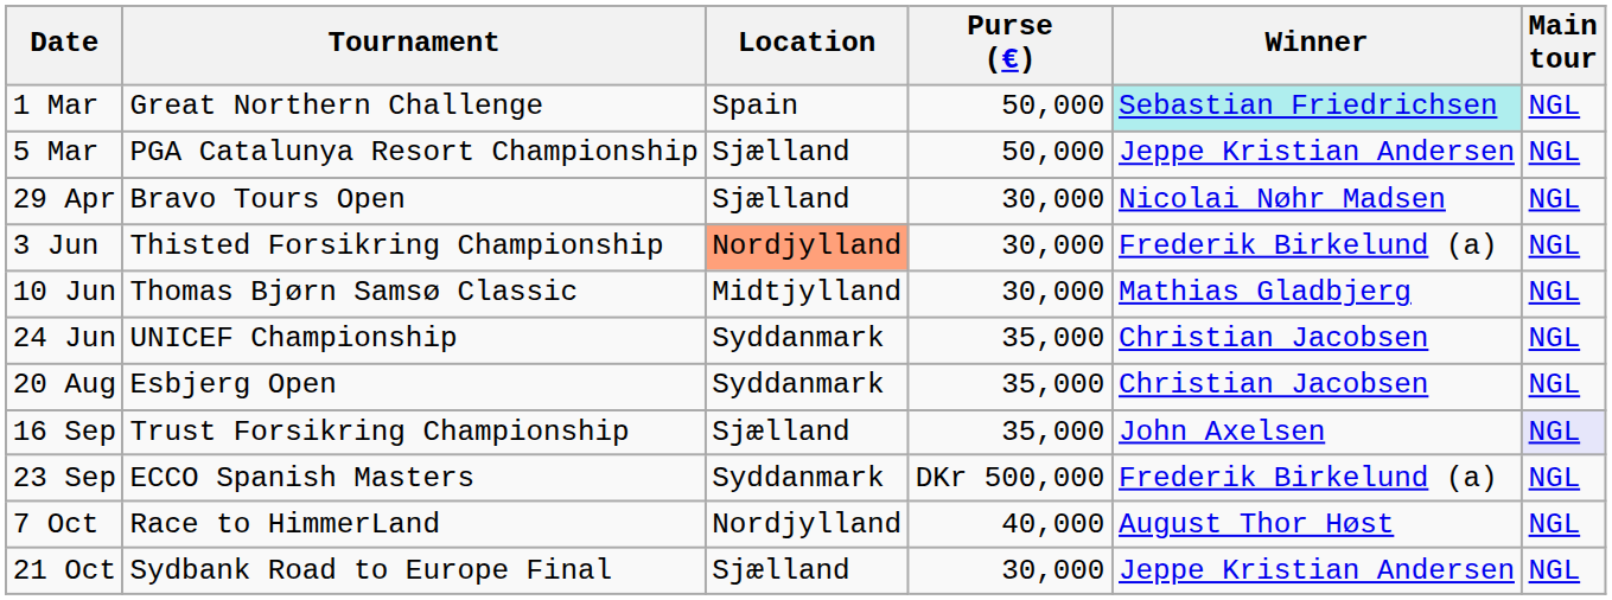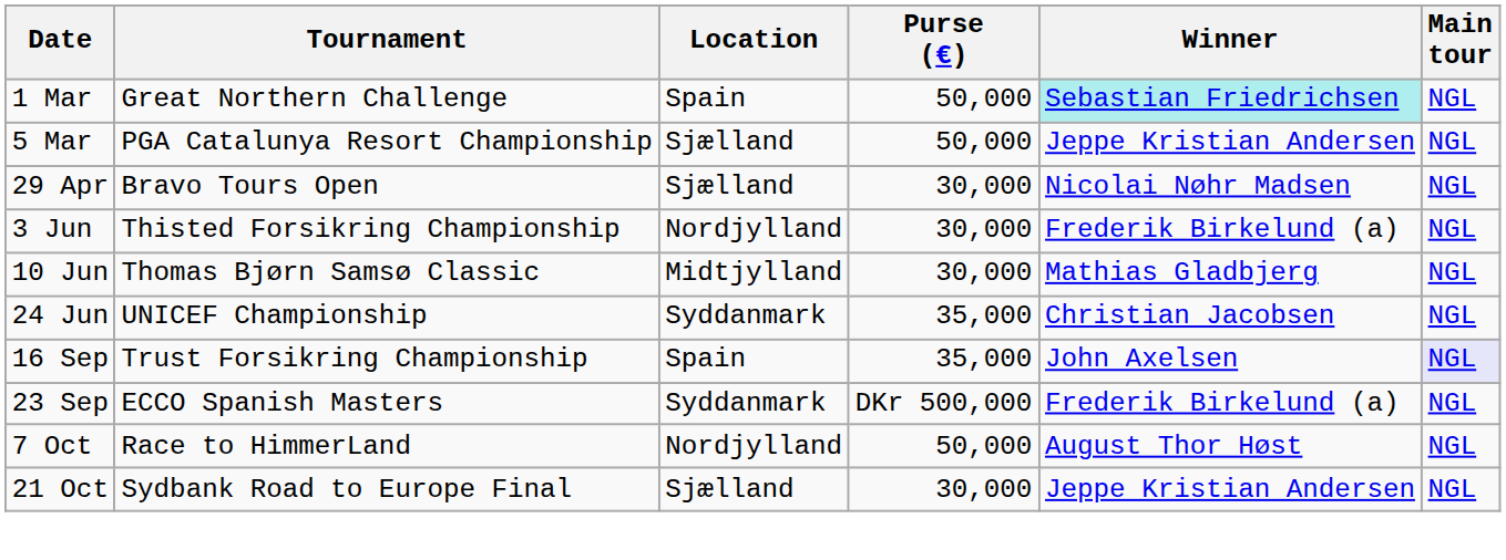 <table class="wikitable" style="font-size:95%;">
 <tr>
 <th>Date</th>
 <th>Tournament</th>
 <th>Location</th>
 <th>Purse<br>(<a href='#'>€</a>)</th>
 <th>Winner</th>
 <th>Main<br>tour</th>
 </tr>
 <tr>
 <td>1 Mar</td>
 <td>Great Northern Challenge</td>
 <td>Spain</td>
 <td align=right>50,000</td>
 <td style="background: paleturquoise;"> <a href='#'>Sebastian Friedrichsen</a></td>
 <td><a href='#'>NGL</a></td>
 </tr>
 <tr>
 <td>5 Mar</td>
 <td>PGA Catalunya Resort Championship</td>
 <td>Sjælland</td>
 <td align=right>50,000</td>
 <td> <a href='#'>Jeppe Kristian Andersen</a></td>
 <td><a href='#'>NGL</a></td>
 </tr>
 <tr>
 <td>29 Apr</td>
 <td>Bravo Tours Open</td>
 <td>Sjælland</td>
 <td align=right>30,000</td>
 <td> <a href='#'>Nicolai Nøhr Madsen</a></td>
 <td><a href='#'>NGL</a></td>
 </tr>
 <tr>
 <td>3 Jun</td>
 <td>Thisted Forsikring Championship</td>
-<td style="background: lightsalmon;">Nordjylland</td>
+<td>Nordjylland</td>
 <td align=right>30,000</td>
 <td> <a href='#'>Frederik Birkelund</a> (a)</td>
 <td><a href='#'>NGL</a></td>
 </tr>
 <tr>
 <td>10 Jun</td>
 <td>Thomas Bjørn Samsø Classic</td>
 <td>Midtjylland</td>
 <td align=right>30,000</td>
 <td> <a href='#'>Mathias Gladbjerg</a></td>
 <td><a href='#'>NGL</a></td>
 </tr>
 <tr>
 <td>24 Jun</td>
 <td>UNICEF Championship</td>
 <td>Syddanmark</td>
 <td align=right>35,000</td>
 <td> <a href='#'>Christian Jacobsen</a></td>
 <td><a href='#'>NGL</a></td>
 </tr>
 <tr>
-<td>20 Aug</td>
-<td>Esbjerg Open</td>
-<td>Syddanmark</td>
-<td align=right>35,000</td>
-<td> <a href='#'>Christian Jacobsen</a></td>
-<td><a href='#'>NGL</a></td>
-</tr>
-<tr>
 <td>16 Sep</td>
 <td>Trust Forsikring Championship</td>
-<td>Sjælland</td>
+<td>Spain</td>
 <td align=right>35,000</td>
 <td> <a href='#'>John Axelsen</a></td>
 <td style="background: lavender;"><a href='#'>NGL</a></td>
 </tr>
 <tr>
 <td>23 Sep</td>
 <td>ECCO Spanish Masters</td>
 <td>Syddanmark</td>
 <td align=right>DKr 500,000</td>
 <td> <a href='#'>Frederik Birkelund</a> (a)</td>
 <td><a href='#'>NGL</a></td>
 </tr>
 <tr>
 <td>7 Oct</td>
 <td>Race to HimmerLand</td>
 <td>Nordjylland</td>
-<td align=right>40,000</td>
+<td align=right>50,000</td>
 <td> <a href='#'>August Thor Høst</a></td>
 <td><a href='#'>NGL</a></td>
 </tr>
 <tr>
 <td>21 Oct</td>
 <td>Sydbank Road to Europe Final</td>
 <td>Sjælland</td>
 <td align=right>30,000</td>
 <td> <a href='#'>Jeppe Kristian Andersen</a></td>
 <td><a href='#'>NGL</a></td>
 </tr>
 </table>
